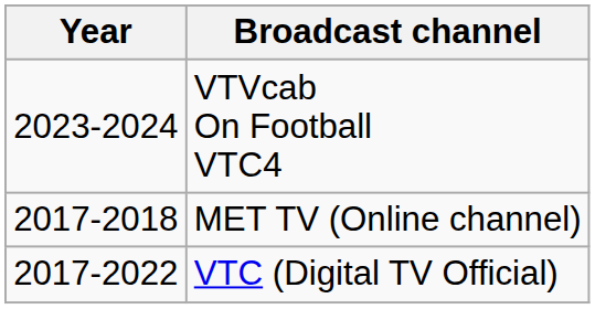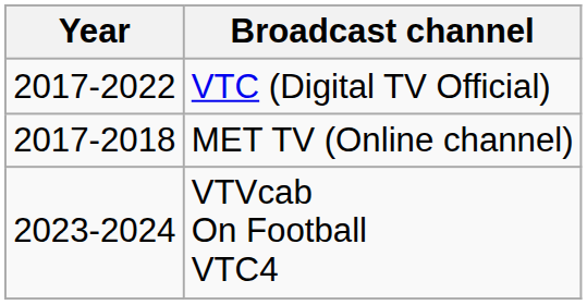 <table class="wikitable">
 <tr>
 <th>Year</th>
 <th>Broadcast channel</th>
 </tr>
 <tr>
-<td>2023-2024</td>
-<td>VTVcab <br> On Football<br>VTC4</td>
+<td>2017-2022</td>
+<td><a href='#'>VTC</a> (Digital TV Official)</td>
 </tr>
 <tr>
 <td>2017-2018</td>
 <td>MET TV (Online channel)</td>
 </tr>
 <tr>
-<td>2017-2022</td>
-<td><a href='#'>VTC</a> (Digital TV Official)</td>
+<td>2023-2024</td>
+<td>VTVcab <br> On Football<br>VTC4</td>
 </tr>
 </table>
